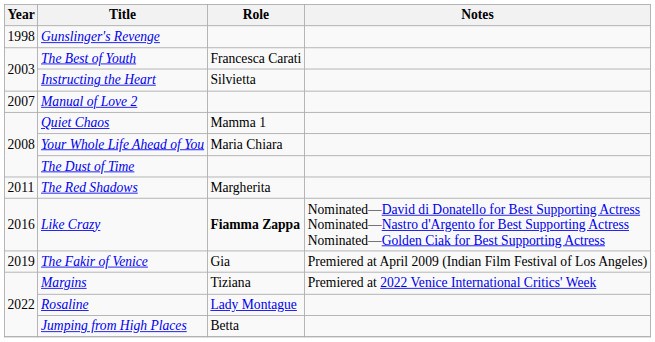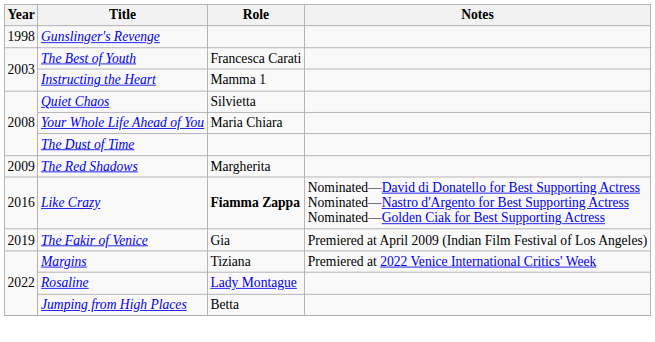 <table class="wikitable">
 <tr>
 <th>Year</th>
 <th>Title</th>
 <th>Role</th>
 <th>Notes</th>
 </tr>
 <tr>
 <td>1998</td>
 <td><em><a href='#'>Gunslinger's Revenge</a></em></td>
 <td></td>
 <td></td>
 </tr>
 <tr>
 <td rowspan=2>2003</td>
 <td><em><a href='#'>The Best of Youth</a></em></td>
 <td>Francesca Carati</td>
 <td></td>
 </tr>
 <tr>
 <td><em><a href='#'>Instructing the Heart</a></em></td>
-<td>Silvietta</td>
-<td></td>
-</tr>
-<tr>
-<td>2007</td>
-<td><em><a href='#'>Manual of Love 2</a></em></td>
-<td></td>
+<td>Mamma 1</td>
 <td></td>
 </tr>
 <tr>
 <td rowspan=3>2008</td>
 <td><em><a href='#'>Quiet Chaos</a></em></td>
-<td>Mamma 1</td>
+<td>Silvietta</td>
 <td></td>
 </tr>
 <tr>
 <td><em><a href='#'>Your Whole Life Ahead of You</a></em></td>
 <td>Maria Chiara</td>
 <td></td>
 </tr>
 <tr>
 <td><em><a href='#'>The Dust of Time</a></em></td>
 <td></td>
 <td></td>
 </tr>
 <tr>
-<td>2011</td>
+<td>2009</td>
 <td><em><a href='#'>The Red Shadows</a></em></td>
 <td>Margherita</td>
 <td></td>
 </tr>
 <tr>
 <td>2016</td>
 <td><em><a href='#'>Like Crazy</a></em></td>
 <td><strong>Fiamma Zappa</strong></td>
 <td>Nominated—<a href='#'>David di Donatello for Best Supporting Actress</a><br>Nominated—<a href='#'>Nastro d'Argento for Best Supporting Actress</a><br>Nominated—<a href='#'>Golden Ciak for Best Supporting Actress</a></td>
 </tr>
 <tr>
 <td>2019</td>
 <td><em><a href='#'>The Fakir of Venice</a></em></td>
 <td>Gia</td>
 <td>Premiered at April 2009 (Indian Film Festival of Los Angeles)</td>
 </tr>
 <tr>
 <td rowspan="3">2022</td>
 <td><em><a href='#'>Margins</a></em></td>
 <td>Tiziana</td>
 <td>Premiered at <a href='#'>2022 Venice International Critics' Week</a></td>
 </tr>
 <tr>
 <td><em><a href='#'>Rosaline</a></em></td>
 <td><a href='#'>Lady Montague</a></td>
 <td></td>
 </tr>
 <tr>
 <td><em><a href='#'>Jumping from High Places</a></em></td>
 <td>Betta</td>
 <td></td>
 </tr>
 <tr>
 </tr>
 </table>
